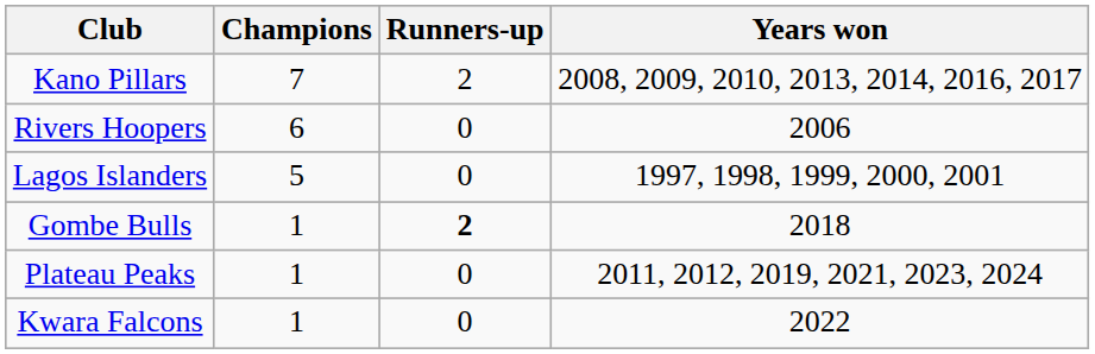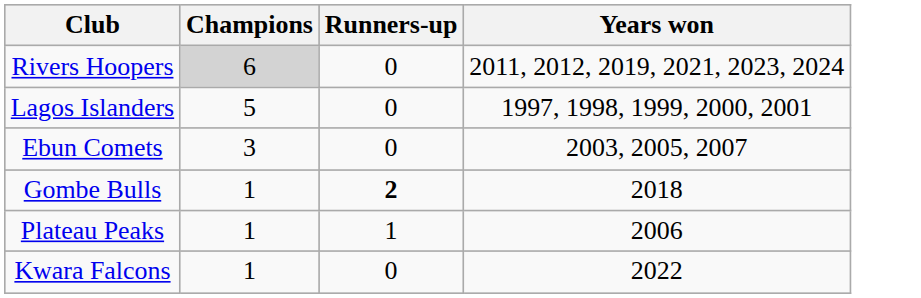 <table class="wikitable" style="text-align:center;">
 <tr>
 <th>Club</th>
 <th>Champions</th>
 <th>Runners-up</th>
 <th>Years won</th>
 </tr>
 <tr>
-<td><a href='#'>Kano Pillars</a></td>
-<td>7</td>
-<td>2</td>
-<td>2008, 2009, 2010, 2013, 2014, 2016, 2017</td>
-</tr>
-<tr>
 <td><a href='#'>Rivers Hoopers</a></td>
-<td>6</td>
+<td style="background: lightgrey;">6</td>
 <td>0</td>
-<td>2006</td>
+<td>2011, 2012, 2019, 2021, 2023, 2024</td>
 </tr>
 <tr>
 <td><a href='#'>Lagos Islanders</a></td>
 <td>5</td>
 <td>0</td>
 <td>1997, 1998, 1999, 2000, 2001</td>
+</tr>
+<tr>
+<td><a href='#'>Ebun Comets</a></td>
+<td>3</td>
+<td>0</td>
+<td>2003, 2005, 2007</td>
 </tr>
 <tr>
 <td><a href='#'>Gombe Bulls</a></td>
 <td>1</td>
 <td><strong>2</strong></td>
 <td>2018</td>
 </tr>
 <tr>
 <td><a href='#'>Plateau Peaks</a></td>
 <td>1</td>
-<td>0</td>
-<td>2011, 2012, 2019, 2021, 2023, 2024</td>
+<td>1</td>
+<td>2006</td>
 </tr>
 <tr>
 <td><a href='#'>Kwara Falcons</a></td>
 <td>1</td>
 <td>0</td>
 <td>2022</td>
 </tr>
 </table>
